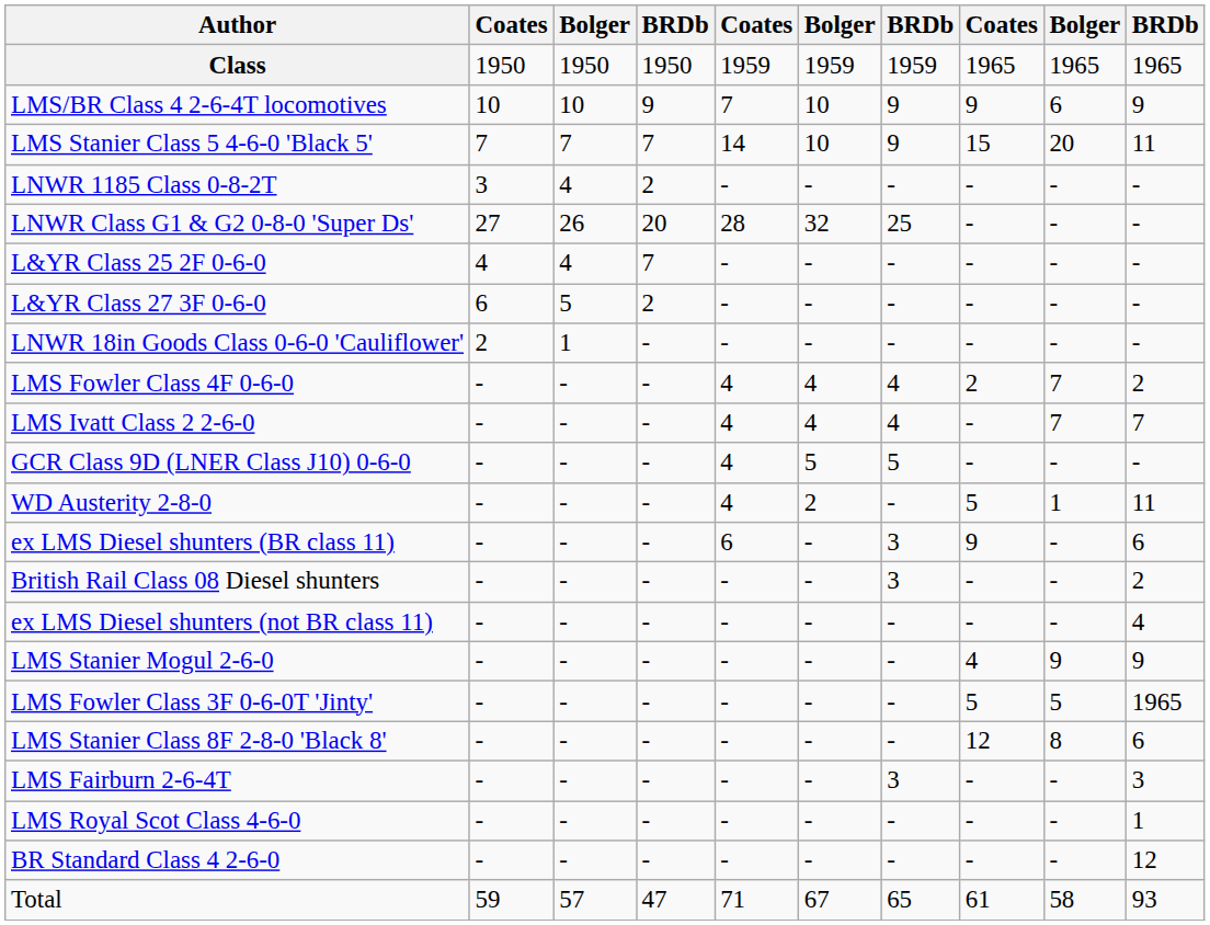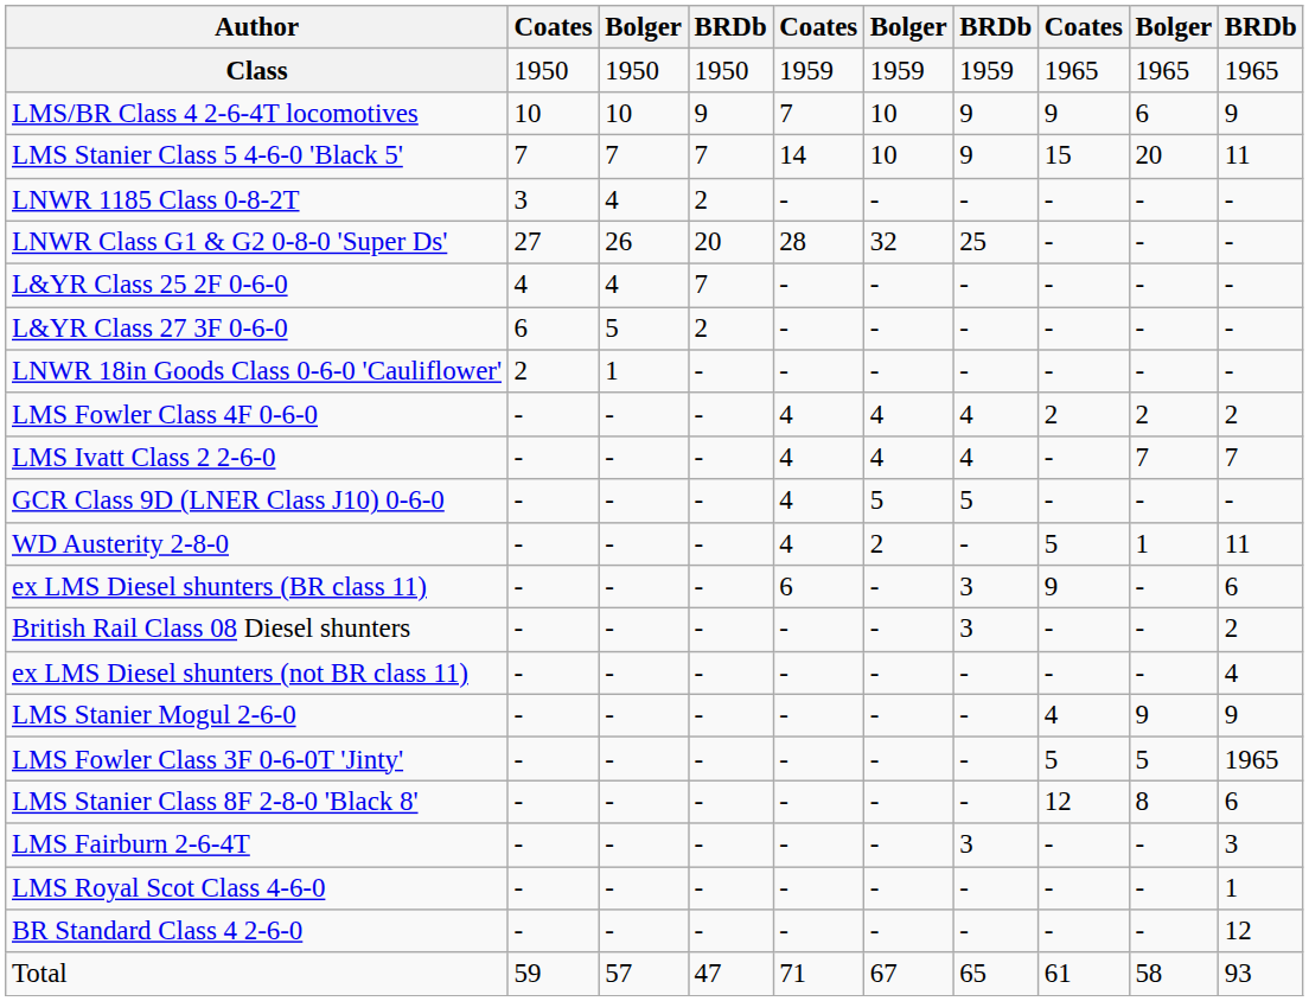 <table class="wikitable plainrowheaders">
 <tr>
 <th>Author</th>
 <th>Coates</th>
 <th>Bolger</th>
 <th>BRDb</th>
 <th>Coates</th>
 <th>Bolger</th>
 <th>BRDb</th>
 <th>Coates</th>
 <th>Bolger</th>
 <th>BRDb</th>
 </tr>
 <tr>
 <th>Class</th>
 <td>1950</td>
 <td>1950</td>
 <td>1950</td>
 <td>1959</td>
 <td>1959</td>
 <td>1959</td>
 <td>1965</td>
 <td>1965</td>
 <td>1965</td>
 </tr>
 <tr>
 <td><a href='#'>LMS/BR Class 4 2-6-4T locomotives</a></td>
 <td>10</td>
 <td>10</td>
 <td>9</td>
 <td>7</td>
 <td>10</td>
 <td>9</td>
 <td>9</td>
 <td>6</td>
 <td>9</td>
 </tr>
 <tr>
 <td><a href='#'>LMS Stanier Class 5 4-6-0 'Black 5'</a></td>
 <td>7</td>
 <td>7</td>
 <td>7</td>
 <td>14</td>
 <td>10</td>
 <td>9</td>
 <td>15</td>
 <td>20</td>
 <td>11</td>
 </tr>
 <tr>
 <td><a href='#'>LNWR 1185 Class 0-8-2T</a></td>
 <td>3</td>
 <td>4</td>
 <td>2</td>
 <td>-</td>
 <td>-</td>
 <td>-</td>
 <td>-</td>
 <td>-</td>
 <td>-</td>
 </tr>
 <tr>
 <td><a href='#'>LNWR Class G1 & G2 0-8-0 'Super Ds'</a></td>
 <td>27</td>
 <td>26</td>
 <td>20</td>
 <td>28</td>
 <td>32</td>
 <td>25</td>
 <td>-</td>
 <td>-</td>
 <td>-</td>
 </tr>
 <tr>
 <td><a href='#'>L&YR Class 25 2F 0-6-0</a></td>
 <td>4</td>
 <td>4</td>
 <td>7</td>
 <td>-</td>
 <td>-</td>
 <td>-</td>
 <td>-</td>
 <td>-</td>
 <td>-</td>
 </tr>
 <tr>
 <td><a href='#'>L&YR Class 27 3F 0-6-0</a></td>
 <td>6</td>
 <td>5</td>
 <td>2</td>
 <td>-</td>
 <td>-</td>
 <td>-</td>
 <td>-</td>
 <td>-</td>
 <td>-</td>
 </tr>
 <tr>
 <td><a href='#'>LNWR 18in Goods Class 0-6-0 'Cauliflower'</a></td>
 <td>2</td>
 <td>1</td>
 <td>-</td>
 <td>-</td>
 <td>-</td>
 <td>-</td>
 <td>-</td>
 <td>-</td>
 <td>-</td>
 </tr>
 <tr>
 <td><a href='#'>LMS Fowler Class 4F 0-6-0</a></td>
 <td>-</td>
 <td>-</td>
 <td>-</td>
 <td>4</td>
 <td>4</td>
 <td>4</td>
 <td>2</td>
-<td>7</td>
+<td>2</td>
 <td>2</td>
 </tr>
 <tr>
 <td><a href='#'>LMS Ivatt Class 2 2-6-0</a></td>
 <td>-</td>
 <td>-</td>
 <td>-</td>
 <td>4</td>
 <td>4</td>
 <td>4</td>
 <td>-</td>
 <td>7</td>
 <td>7</td>
 </tr>
 <tr>
 <td><a href='#'>GCR Class 9D (LNER Class J10) 0-6-0</a></td>
 <td>-</td>
 <td>-</td>
 <td>-</td>
 <td>4</td>
 <td>5</td>
 <td>5</td>
 <td>-</td>
 <td>-</td>
 <td>-</td>
 </tr>
 <tr>
 <td><a href='#'>WD Austerity 2-8-0</a></td>
 <td>-</td>
 <td>-</td>
 <td>-</td>
 <td>4</td>
 <td>2</td>
 <td>-</td>
 <td>5</td>
 <td>1</td>
 <td>11</td>
 </tr>
 <tr>
 <td><a href='#'>ex LMS Diesel shunters (BR class 11)</a></td>
 <td>-</td>
 <td>-</td>
 <td>-</td>
 <td>6</td>
 <td>-</td>
 <td>3</td>
 <td>9</td>
 <td>-</td>
 <td>6</td>
 </tr>
 <tr>
 <td><a href='#'>British Rail Class 08</a> Diesel shunters</td>
 <td>-</td>
 <td>-</td>
 <td>-</td>
 <td>-</td>
 <td>-</td>
 <td>3</td>
 <td>-</td>
 <td>-</td>
 <td>2</td>
 </tr>
 <tr>
 <td><a href='#'>ex LMS Diesel shunters (not BR class 11)</a></td>
 <td>-</td>
 <td>-</td>
 <td>-</td>
 <td>-</td>
 <td>-</td>
 <td>-</td>
 <td>-</td>
 <td>-</td>
 <td>4</td>
 </tr>
 <tr>
 <td><a href='#'>LMS Stanier Mogul 2-6-0</a></td>
 <td>-</td>
 <td>-</td>
 <td>-</td>
 <td>-</td>
 <td>-</td>
 <td>-</td>
 <td>4</td>
 <td>9</td>
 <td>9</td>
 </tr>
 <tr>
 <td><a href='#'>LMS Fowler Class 3F 0-6-0T 'Jinty'</a></td>
 <td>-</td>
 <td>-</td>
 <td>-</td>
 <td>-</td>
 <td>-</td>
 <td>-</td>
 <td>5</td>
 <td>5</td>
 <td>1965</td>
 </tr>
 <tr>
 <td><a href='#'>LMS Stanier Class 8F 2-8-0 'Black 8'</a></td>
 <td>-</td>
 <td>-</td>
 <td>-</td>
 <td>-</td>
 <td>-</td>
 <td>-</td>
 <td>12</td>
 <td>8</td>
 <td>6</td>
 </tr>
 <tr>
 <td><a href='#'>LMS Fairburn 2-6-4T</a></td>
 <td>-</td>
 <td>-</td>
 <td>-</td>
 <td>-</td>
 <td>-</td>
 <td>3</td>
 <td>-</td>
 <td>-</td>
 <td>3</td>
 </tr>
 <tr>
 <td><a href='#'>LMS Royal Scot Class 4-6-0</a></td>
 <td>-</td>
 <td>-</td>
 <td>-</td>
 <td>-</td>
 <td>-</td>
 <td>-</td>
 <td>-</td>
 <td>-</td>
 <td>1</td>
 </tr>
 <tr>
 <td><a href='#'>BR Standard Class 4 2-6-0</a></td>
 <td>-</td>
 <td>-</td>
 <td>-</td>
 <td>-</td>
 <td>-</td>
 <td>-</td>
 <td>-</td>
 <td>-</td>
 <td>12</td>
 </tr>
 <tr>
 <td>Total</td>
 <td>59</td>
 <td>57</td>
 <td>47</td>
 <td>71</td>
 <td>67</td>
 <td>65</td>
 <td>61</td>
 <td>58</td>
 <td>93</td>
 </tr>
 <tr>
 </tr>
 </table>
